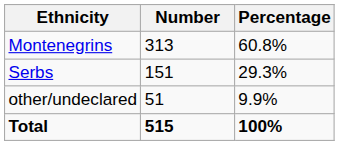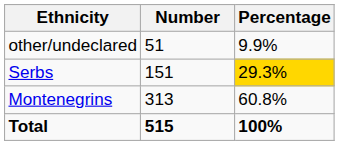 <table class="wikitable">
 <tr>
 <th width="100px">Ethnicity</th>
 <th width="80px">Number</th>
 <th width="80px">Percentage</th>
 </tr>
 <tr>
-<td><a href='#'>Montenegrins</a></td>
-<td>313</td>
-<td>60.8%</td>
+<td>other/undeclared</td>
+<td>51</td>
+<td>9.9%</td>
 </tr>
 <tr>
 <td><a href='#'>Serbs</a></td>
 <td>151</td>
-<td>29.3%</td>
+<td style="background: gold;">29.3%</td>
 </tr>
 <tr>
-<td>other/undeclared</td>
-<td>51</td>
-<td>9.9%</td>
+<td><a href='#'>Montenegrins</a></td>
+<td>313</td>
+<td>60.8%</td>
 </tr>
 <tr>
 <td><strong>Total</strong></td>
 <td><strong>515</strong></td>
 <td><strong>100%</strong></td>
 </tr>
 </table>
